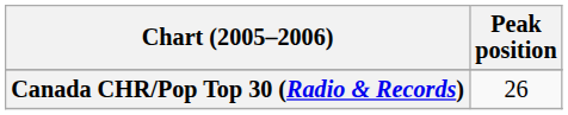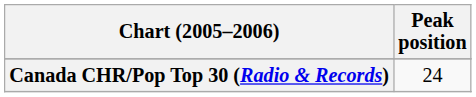 <table class="wikitable sortable plainrowheaders" style="text-align:center">
 <tr>
 <th scope="col">Chart (2005–2006)</th>
 <th scope="col">Peak<br>position</th>
 </tr>
 <tr>
 </tr>
 <tr>
 <th scope="row">Canada CHR/Pop Top 30 (<em><a href='#'>Radio & Records</a></em>)</th>
-<td>26</td>
+<td>24</td>
 </tr>
 <tr>
 </tr>
 <tr>
 </tr>
 <tr>
 </tr>
 <tr>
 </tr>
 <tr>
 </tr>
 <tr>
 </tr>
 <tr>
 </tr>
 <tr>
 </tr>
 <tr>
 </tr>
 <tr>
 </tr>
 </table>
